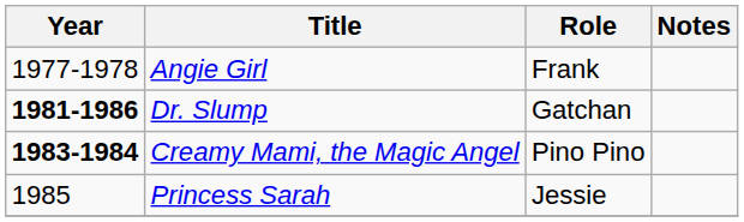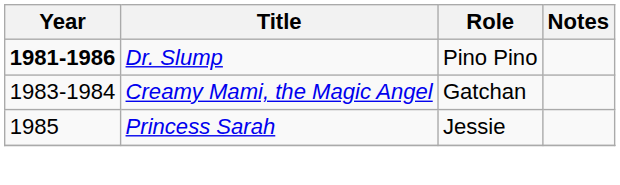 <table class="wikitable sortable">
 <tr>
 <th>Year</th>
 <th>Title</th>
 <th>Role</th>
 <th class="unsortable">Notes</th>
 </tr>
 <tr>
-<td>1977-1978</td>
-<td><em><a href='#'>Angie Girl</a></em></td>
-<td>Frank</td>
+<td><strong>1981-1986</strong></td>
+<td><em><a href='#'>Dr. Slump</a></em></td>
+<td>Pino Pino</td>
 <td></td>
 </tr>
 <tr>
-<td><strong>1981-1986</strong></td>
-<td><em><a href='#'>Dr. Slump</a></em></td>
+<td>1983-1984</td>
+<td><em><a href='#'>Creamy Mami, the Magic Angel</a></em></td>
 <td>Gatchan</td>
-<td></td>
-</tr>
-<tr>
-<td><strong>1983-1984</strong></td>
-<td><em><a href='#'>Creamy Mami, the Magic Angel</a></em></td>
-<td>Pino Pino</td>
 <td></td>
 </tr>
 <tr>
 <td>1985</td>
 <td><em><a href='#'>Princess Sarah</a></em></td>
 <td>Jessie</td>
 <td></td>
 </tr>
 <tr>
 </tr>
 </table>
